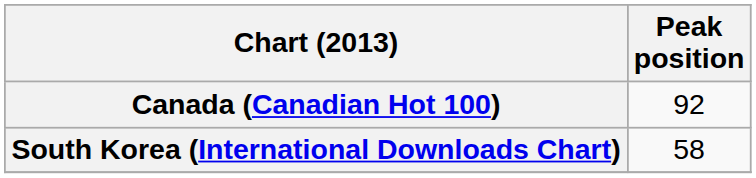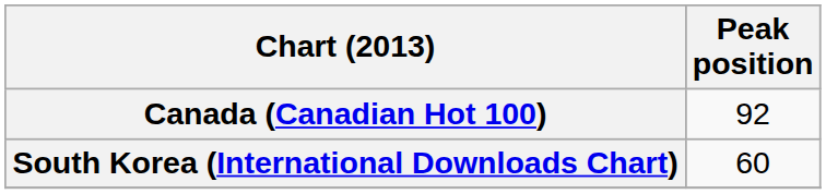 <table class="wikitable sortable plainrowheaders">
 <tr>
 <th scope="col">Chart (2013)</th>
 <th scope="col">Peak<br>position</th>
 </tr>
 <tr>
 <th scope="row">Canada (<a href='#'>Canadian Hot 100</a>)</th>
 <td style="text-align:center;">92</td>
 </tr>
 <tr>
 <th scope="row">South Korea (<a href='#'>International Downloads Chart</a>)</th>
-<td style="text-align:center;">58</td>
+<td style="text-align:center;">60</td>
 </tr>
 <tr>
 </tr>
 </table>
